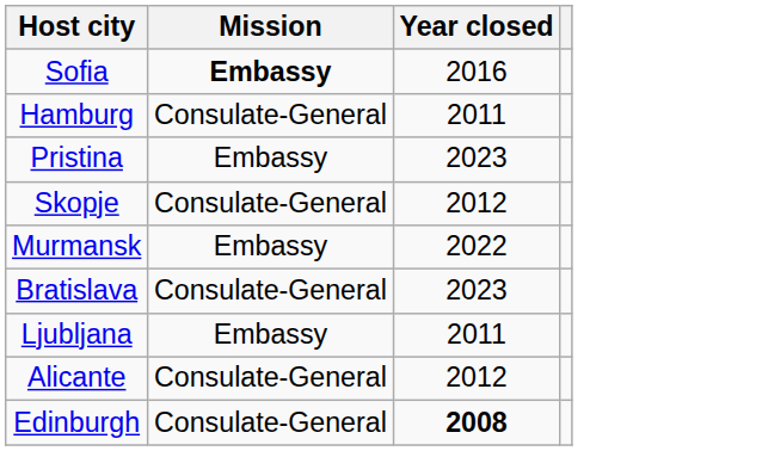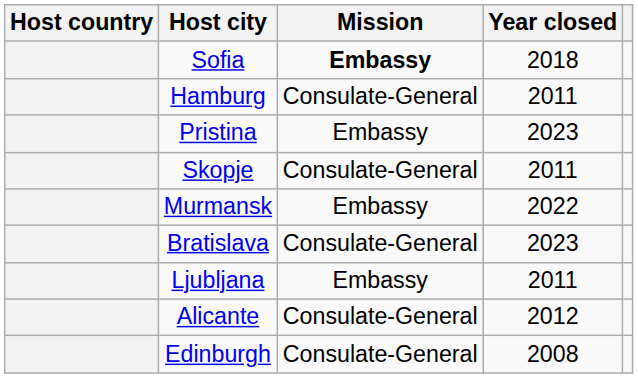 <table class="wikitable plainrowheaders" style="text-align:center;">
 <tr>
+<th scope="col">Host country</th>
 <th scope="col">Host city</th>
 <th scope="col">Mission</th>
 <th scope="col">Year closed</th>
 <th scope="col"></th>
 </tr>
 <tr>
+<th scope="row"></th>
 <td><a href='#'>Sofia</a></td>
 <td><strong>Embassy</strong></td>
-<td>2016</td>
+<td>2018</td>
 <td></td>
 </tr>
 <tr>
+<th scope="row"></th>
 <td><a href='#'>Hamburg</a></td>
 <td>Consulate-General</td>
 <td>2011</td>
 <td></td>
 </tr>
 <tr>
+<th scope="row"></th>
 <td><a href='#'>Pristina</a></td>
 <td>Embassy</td>
 <td>2023</td>
 <td></td>
 </tr>
 <tr>
+<th scope="row"></th>
 <td><a href='#'>Skopje</a></td>
 <td>Consulate-General</td>
-<td>2012</td>
+<td>2011</td>
 <td></td>
 </tr>
 <tr>
+<th scope="row"></th>
 <td><a href='#'>Murmansk</a></td>
 <td>Embassy</td>
 <td>2022</td>
 <td></td>
 </tr>
 <tr>
+<th scope="row"></th>
 <td><a href='#'>Bratislava</a></td>
 <td>Consulate-General</td>
 <td>2023</td>
 <td></td>
 </tr>
 <tr>
+<th scope="row"></th>
 <td><a href='#'>Ljubljana</a></td>
 <td>Embassy</td>
 <td>2011</td>
 <td></td>
 </tr>
 <tr>
+<th scope="row"></th>
 <td><a href='#'>Alicante</a></td>
 <td>Consulate-General</td>
 <td>2012</td>
 <td></td>
 </tr>
 <tr>
+<th scope="row"></th>
 <td><a href='#'>Edinburgh</a></td>
 <td>Consulate-General</td>
-<td><strong>2008</strong></td>
+<td>2008</td>
 <td></td>
 </tr>
 </table>
